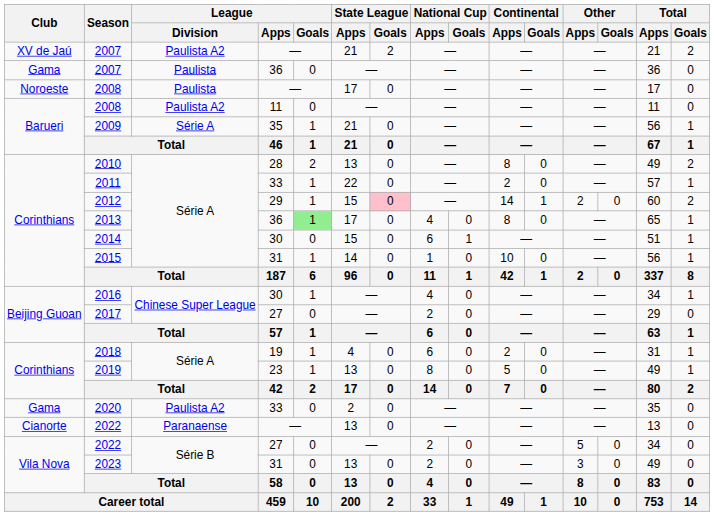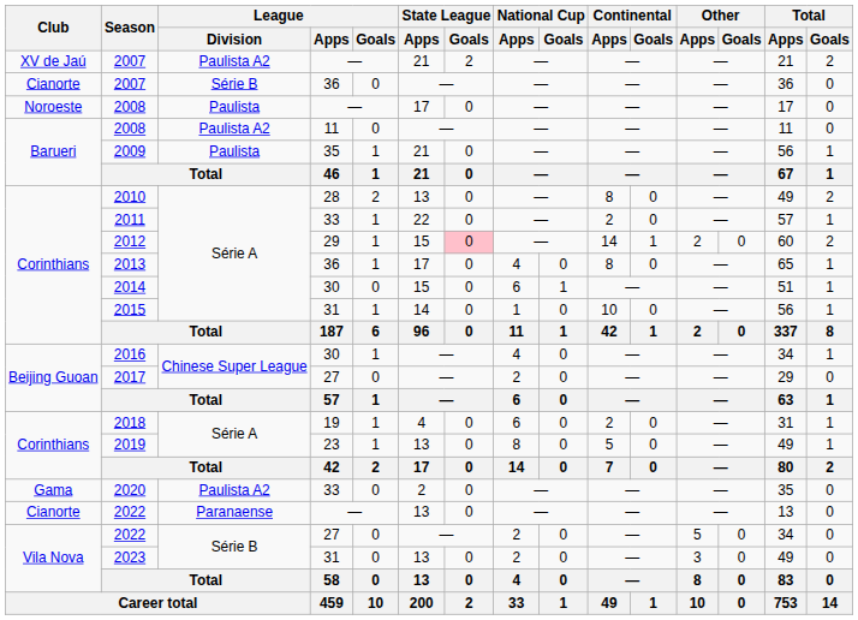 <table class="wikitable" style="text-align: center">
 <tr>
 <th rowspan="2">Club</th>
 <th rowspan="2">Season</th>
 <th colspan="3">League</th>
 <th colspan="2">State League</th>
 <th colspan="2">National Cup</th>
 <th colspan="2">Continental</th>
 <th colspan="2">Other</th>
 <th colspan="2">Total</th>
 </tr>
 <tr>
 <th>Division</th>
 <th>Apps</th>
 <th>Goals</th>
 <th>Apps</th>
 <th>Goals</th>
 <th>Apps</th>
 <th>Goals</th>
 <th>Apps</th>
 <th>Goals</th>
 <th>Apps</th>
 <th>Goals</th>
 <th>Apps</th>
 <th>Goals</th>
 </tr>
 <tr>
 <td rowspan="1" valign="center"><a href='#'>XV de Jaú</a></td>
 <td><a href='#'>2007</a></td>
 <td rowspan="1" valign="center"><a href='#'>Paulista A2</a></td>
 <td colspan="2">—</td>
 <td>21</td>
 <td>2</td>
 <td colspan="2">—</td>
 <td colspan="2">—</td>
 <td colspan="2">—</td>
 <td>21</td>
 <td>2</td>
 </tr>
 <tr>
-<td rowspan="1" valign="center"><a href='#'>Gama</a></td>
+<td rowspan="1" valign="center"><a href='#'>Cianorte</a></td>
 <td><a href='#'>2007</a></td>
-<td rowspan="1" valign="center"><a href='#'>Paulista</a></td>
+<td rowspan="1" valign="center"><a href='#'>Série B</a></td>
 <td>36</td>
 <td>0</td>
 <td colspan="2">—</td>
 <td colspan="2">—</td>
 <td colspan="2">—</td>
 <td colspan="2">—</td>
 <td>36</td>
 <td>0</td>
 </tr>
 <tr>
 <td rowspan="1" valign="center"><a href='#'>Noroeste</a></td>
 <td><a href='#'>2008</a></td>
 <td rowspan="1" valign="center"><a href='#'>Paulista</a></td>
 <td colspan="2">—</td>
 <td>17</td>
 <td>0</td>
 <td colspan="2">—</td>
 <td colspan="2">—</td>
 <td colspan="2">—</td>
 <td>17</td>
 <td>0</td>
 </tr>
 <tr>
 <td rowspan="3" valign="center"><a href='#'>Barueri</a></td>
 <td><a href='#'>2008</a></td>
 <td rowspan="1" valign="center"><a href='#'>Paulista A2</a></td>
 <td>11</td>
 <td>0</td>
 <td colspan="2">—</td>
 <td colspan="2">—</td>
 <td colspan="2">—</td>
 <td colspan="2">—</td>
 <td>11</td>
 <td>0</td>
 </tr>
 <tr>
 <td><a href='#'>2009</a></td>
-<td rowspan="1" valign="center"><a href='#'>Série A</a></td>
+<td rowspan="1" valign="center"><a href='#'>Paulista</a></td>
 <td>35</td>
 <td>1</td>
 <td>21</td>
 <td>0</td>
 <td colspan="2">—</td>
 <td colspan="2">—</td>
 <td colspan="2">—</td>
 <td>56</td>
 <td>1</td>
 </tr>
 <tr>
 <th colspan="2">Total</th>
 <th>46</th>
 <th>1</th>
 <th>21</th>
 <th>0</th>
 <th colspan="2">—</th>
 <th colspan="2">—</th>
 <th colspan="2">—</th>
 <th>67</th>
 <th>1</th>
 </tr>
 <tr>
 <td rowspan="7" valign="center"><a href='#'>Corinthians</a></td>
 <td><a href='#'>2010</a></td>
 <td rowspan="6" valign="center">Série A</td>
 <td>28</td>
 <td>2</td>
 <td>13</td>
 <td>0</td>
 <td colspan="2">—</td>
 <td>8</td>
 <td>0</td>
 <td colspan="2">—</td>
 <td>49</td>
 <td>2</td>
 </tr>
 <tr>
 <td><a href='#'>2011</a></td>
 <td>33</td>
 <td>1</td>
 <td>22</td>
 <td>0</td>
 <td colspan="2">—</td>
 <td>2</td>
 <td>0</td>
 <td colspan="2">—</td>
 <td>57</td>
 <td>1</td>
 </tr>
 <tr>
 <td><a href='#'>2012</a></td>
 <td>29</td>
 <td>1</td>
 <td>15</td>
 <td style="background: pink;">0</td>
 <td colspan="2">—</td>
 <td>14</td>
 <td>1</td>
 <td>2</td>
 <td>0</td>
 <td>60</td>
 <td>2</td>
 </tr>
 <tr>
 <td><a href='#'>2013</a></td>
 <td>36</td>
-<td style="background: lightgreen;">1</td>
+<td>1</td>
 <td>17</td>
 <td>0</td>
 <td>4</td>
 <td>0</td>
 <td>8</td>
 <td>0</td>
 <td colspan="2">—</td>
 <td>65</td>
 <td>1</td>
 </tr>
 <tr>
 <td><a href='#'>2014</a></td>
 <td>30</td>
 <td>0</td>
 <td>15</td>
 <td>0</td>
 <td>6</td>
 <td>1</td>
 <td colspan="2">—</td>
 <td colspan="2">—</td>
 <td>51</td>
 <td>1</td>
 </tr>
 <tr>
 <td><a href='#'>2015</a></td>
 <td>31</td>
 <td>1</td>
 <td>14</td>
 <td>0</td>
 <td>1</td>
 <td>0</td>
 <td>10</td>
 <td>0</td>
 <td colspan="2">—</td>
 <td>56</td>
 <td>1</td>
 </tr>
 <tr>
 <th colspan="2">Total</th>
 <th>187</th>
 <th>6</th>
 <th>96</th>
 <th>0</th>
 <th>11</th>
 <th>1</th>
 <th>42</th>
 <th>1</th>
 <th>2</th>
 <th>0</th>
 <th>337</th>
 <th>8</th>
 </tr>
 <tr>
 <td rowspan="3" valign="center"><a href='#'>Beijing Guoan</a></td>
 <td><a href='#'>2016</a></td>
 <td rowspan="2" valign="center"><a href='#'>Chinese Super League</a></td>
 <td>30</td>
 <td>1</td>
 <td colspan="2">—</td>
 <td>4</td>
 <td>0</td>
 <td colspan="2">—</td>
 <td colspan="2">—</td>
 <td>34</td>
 <td>1</td>
 </tr>
 <tr>
 <td><a href='#'>2017</a></td>
 <td>27</td>
 <td>0</td>
 <td colspan="2">—</td>
 <td>2</td>
 <td>0</td>
 <td colspan="2">—</td>
 <td colspan="2">—</td>
 <td>29</td>
 <td>0</td>
 </tr>
 <tr>
 <th colspan="2">Total</th>
 <th>57</th>
 <th>1</th>
 <th colspan="2">—</th>
 <th>6</th>
 <th>0</th>
 <th colspan="2">—</th>
 <th colspan="2">—</th>
 <th>63</th>
 <th>1</th>
 </tr>
 <tr>
 <td rowspan="3" valign="center"><a href='#'>Corinthians</a></td>
 <td><a href='#'>2018</a></td>
 <td rowspan="2" valign="center">Série A</td>
 <td>19</td>
 <td>1</td>
 <td>4</td>
 <td>0</td>
 <td>6</td>
 <td>0</td>
 <td>2</td>
 <td>0</td>
 <td colspan="2">—</td>
 <td>31</td>
 <td>1</td>
 </tr>
 <tr>
 <td><a href='#'>2019</a></td>
 <td>23</td>
 <td>1</td>
 <td>13</td>
 <td>0</td>
 <td>8</td>
 <td>0</td>
 <td>5</td>
 <td>0</td>
 <td colspan="2">—</td>
 <td>49</td>
 <td>1</td>
 </tr>
 <tr>
 <th colspan="2">Total</th>
 <th>42</th>
 <th>2</th>
 <th>17</th>
 <th>0</th>
 <th>14</th>
 <th>0</th>
 <th>7</th>
 <th>0</th>
 <th colspan="2">—</th>
 <th>80</th>
 <th>2</th>
 </tr>
 <tr>
 <td rowspan="1" valign="center"><a href='#'>Gama</a></td>
 <td><a href='#'>2020</a></td>
 <td rowspan="1" valign="center"><a href='#'>Paulista A2</a></td>
 <td>33</td>
 <td>0</td>
 <td>2</td>
 <td>0</td>
 <td colspan="2">—</td>
 <td colspan="2">—</td>
 <td colspan="2">—</td>
 <td>35</td>
 <td>0</td>
 </tr>
 <tr>
 <td rowspan="1" valign="center"><a href='#'>Cianorte</a></td>
 <td><a href='#'>2022</a></td>
 <td rowspan="1" valign="center"><a href='#'>Paranaense</a></td>
 <td colspan="2">—</td>
 <td>13</td>
 <td>0</td>
 <td colspan="2">—</td>
 <td colspan="2">—</td>
 <td colspan="2">—</td>
 <td>13</td>
 <td>0</td>
 </tr>
 <tr>
 <td rowspan="3" valign="center"><a href='#'>Vila Nova</a></td>
 <td><a href='#'>2022</a></td>
 <td rowspan="2" valign="center">Série B</td>
 <td>27</td>
 <td>0</td>
 <td colspan="2">—</td>
 <td>2</td>
 <td>0</td>
 <td colspan="2">—</td>
 <td>5</td>
 <td>0</td>
 <td>34</td>
 <td>0</td>
 </tr>
 <tr>
 <td><a href='#'>2023</a></td>
 <td>31</td>
 <td>0</td>
 <td>13</td>
 <td>0</td>
 <td>2</td>
 <td>0</td>
 <td colspan="2">—</td>
 <td>3</td>
 <td>0</td>
 <td>49</td>
 <td>0</td>
 </tr>
 <tr>
 <th colspan="2">Total</th>
 <th>58</th>
 <th>0</th>
 <th>13</th>
 <th>0</th>
 <th>4</th>
 <th>0</th>
 <th colspan="2">—</th>
 <th>8</th>
 <th>0</th>
 <th>83</th>
 <th>0</th>
 </tr>
 <tr>
 <th colspan="3">Career total</th>
 <th>459</th>
 <th>10</th>
 <th>200</th>
 <th>2</th>
 <th>33</th>
 <th>1</th>
 <th>49</th>
 <th>1</th>
 <th>10</th>
 <th>0</th>
 <th>753</th>
 <th>14</th>
 </tr>
 </table>
